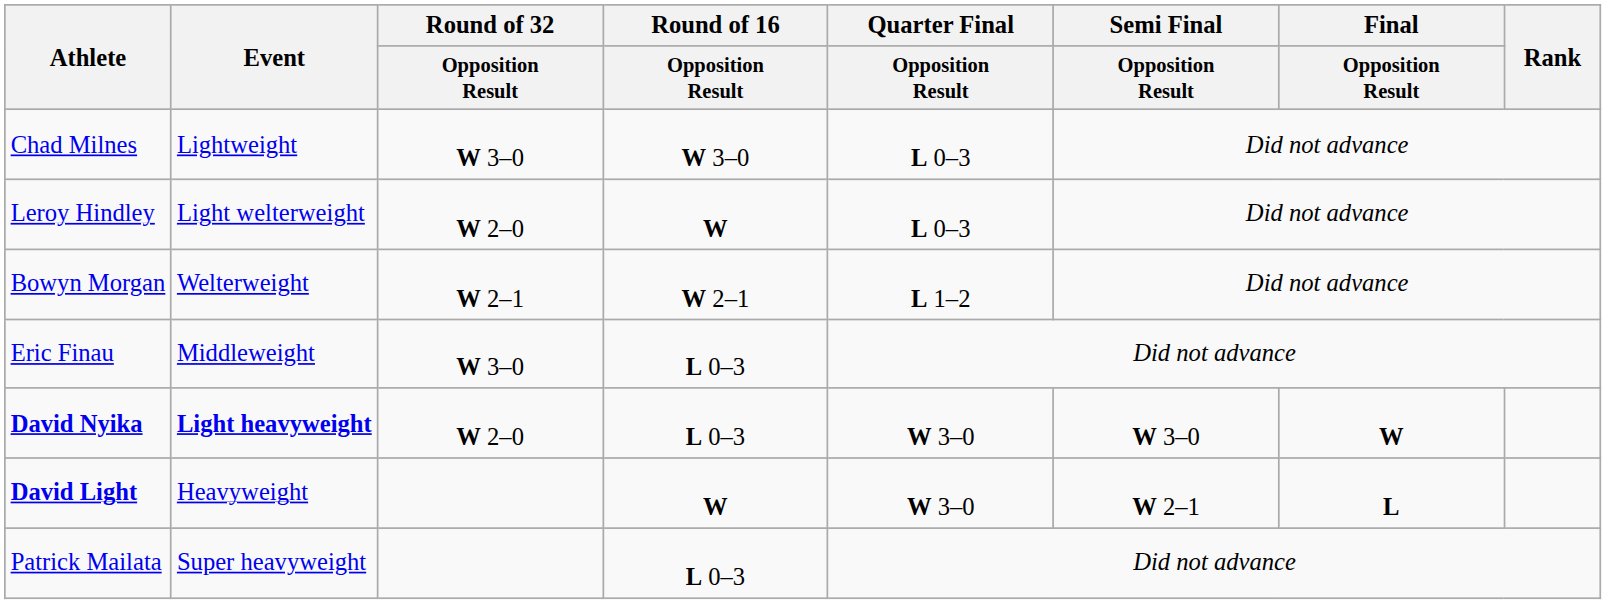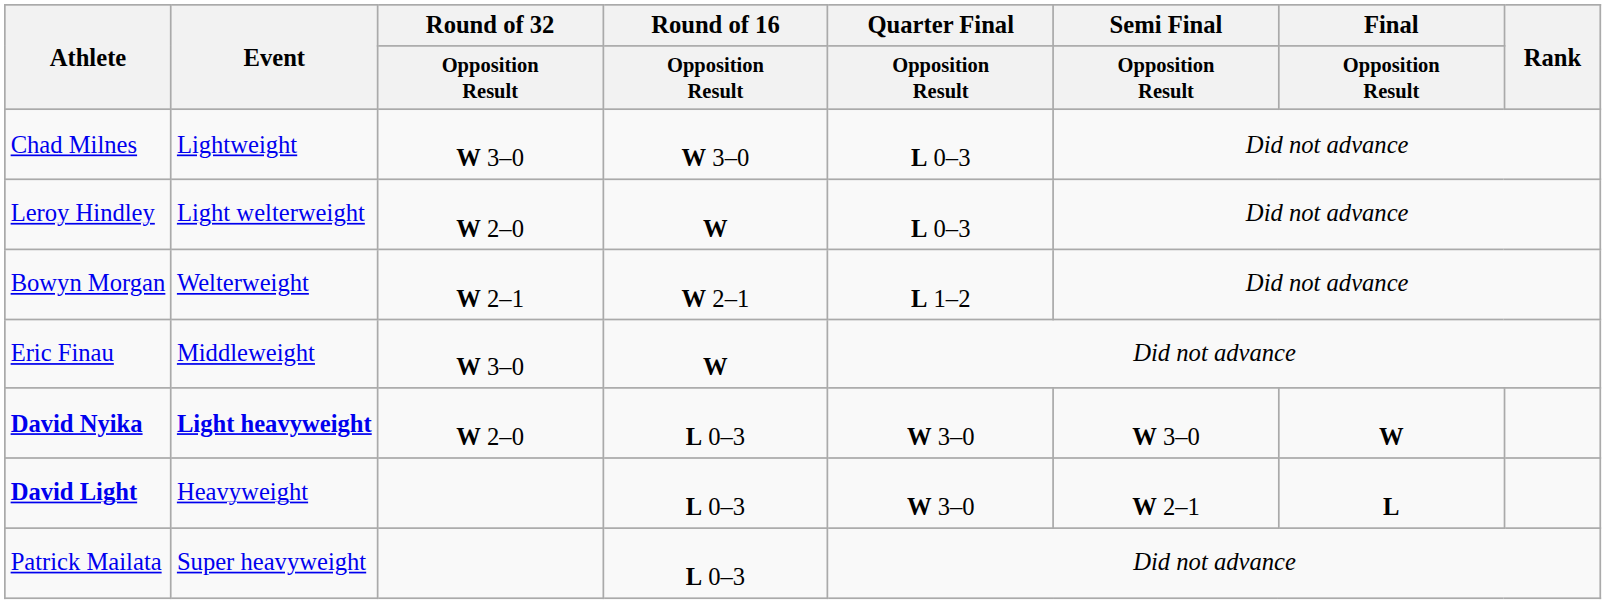 <table class="wikitable" style="font-size:90%">
 <tr>
 <th rowspan="2">Athlete</th>
 <th rowspan="2">Event</th>
 <th width=125>Round of 32</th>
 <th width=125>Round of 16</th>
 <th width=125>Quarter Final</th>
 <th width=125>Semi Final</th>
 <th width=125>Final</th>
 <th rowspan="2" style="width:50px;">Rank</th>
 </tr>
 <tr>
 <th style="line-height:1em"><small>Opposition<br>Result</small></th>
 <th style="line-height:1em"><small>Opposition<br>Result</small></th>
 <th style="line-height:1em"><small>Opposition<br>Result</small></th>
 <th style="line-height:1em"><small>Opposition<br>Result</small></th>
 <th style="line-height:1em"><small>Opposition<br>Result</small></th>
 </tr>
 <tr align=center>
 <td align=left><a href='#'>Chad Milnes</a></td>
 <td align=left><a href='#'>Lightweight</a></td>
 <td><br><strong>W</strong> 3–0</td>
 <td><br><strong>W</strong> 3–0</td>
 <td><br><strong>L</strong> 0–3</td>
 <td colspan="3"><em>Did not advance</em></td>
 </tr>
 <tr align=center>
 <td align=left><a href='#'>Leroy Hindley</a></td>
 <td align=left><a href='#'>Light welterweight</a></td>
 <td><br><strong>W</strong> 2–0</td>
 <td><br><strong>W</strong> </td>
 <td><br><strong>L</strong> 0–3</td>
 <td colspan="3"><em>Did not advance</em></td>
 </tr>
 <tr align=center>
 <td align=left><a href='#'>Bowyn Morgan</a></td>
 <td align=left><a href='#'>Welterweight</a></td>
 <td><br><strong>W</strong> 2–1</td>
 <td><br><strong>W</strong> 2–1</td>
 <td><br><strong>L</strong> 1–2</td>
 <td colspan="3"><em>Did not advance</em></td>
 </tr>
 <tr align=center>
 <td align=left><a href='#'>Eric Finau</a></td>
 <td align=left><a href='#'>Middleweight</a></td>
 <td><br><strong>W</strong> 3–0</td>
-<td><br><strong>L</strong> 0–3</td>
+<td><br><strong>W</strong> </td>
 <td colspan="4"><em>Did not advance</em></td>
 </tr>
 <tr align=center>
 <td align=left><strong><a href='#'>David Nyika</a></strong></td>
 <td align=left><strong><a href='#'>Light heavyweight</a></strong></td>
 <td><br><strong>W</strong> 2–0</td>
 <td><br><strong>L</strong> 0–3</td>
 <td><br><strong>W</strong> 3–0</td>
 <td><br><strong>W</strong> 3–0</td>
 <td><br><strong>W</strong></td>
 <td></td>
 </tr>
 <tr align=center>
 <td align=left><strong><a href='#'>David Light</a></strong></td>
 <td align=left><a href='#'>Heavyweight</a></td>
 <td></td>
-<td><br><strong>W</strong> </td>
+<td><br><strong>L</strong> 0–3</td>
 <td><br><strong>W</strong> 3–0</td>
 <td><br><strong>W</strong> 2–1</td>
 <td><br><strong>L</strong></td>
 <td></td>
 </tr>
 <tr align=center>
 <td align=left><a href='#'>Patrick Mailata</a></td>
 <td align=left><a href='#'>Super heavyweight</a></td>
 <td></td>
 <td><br><strong>L</strong> 0–3</td>
 <td colspan="4"><em>Did not advance</em></td>
 </tr>
 </table>
